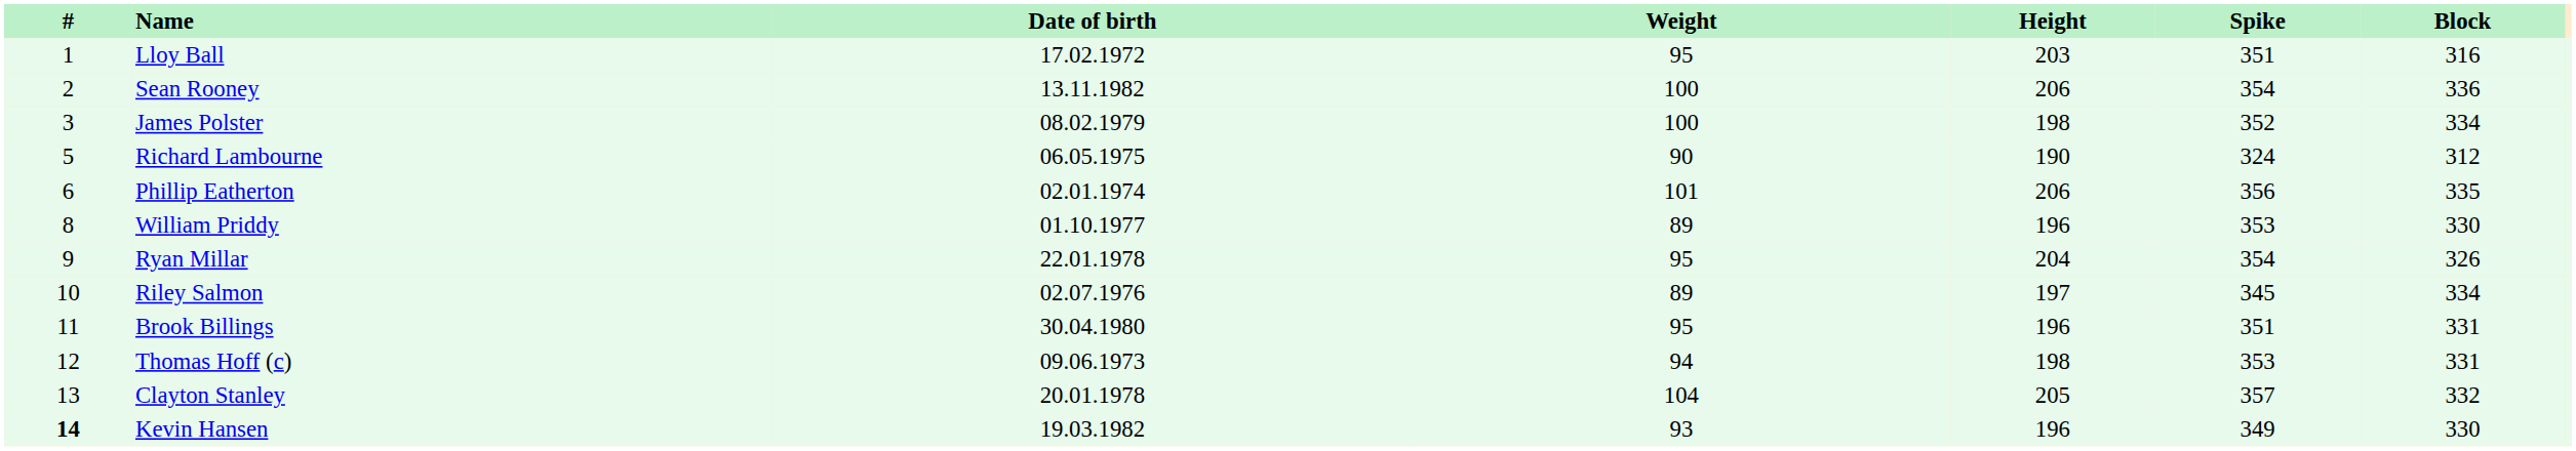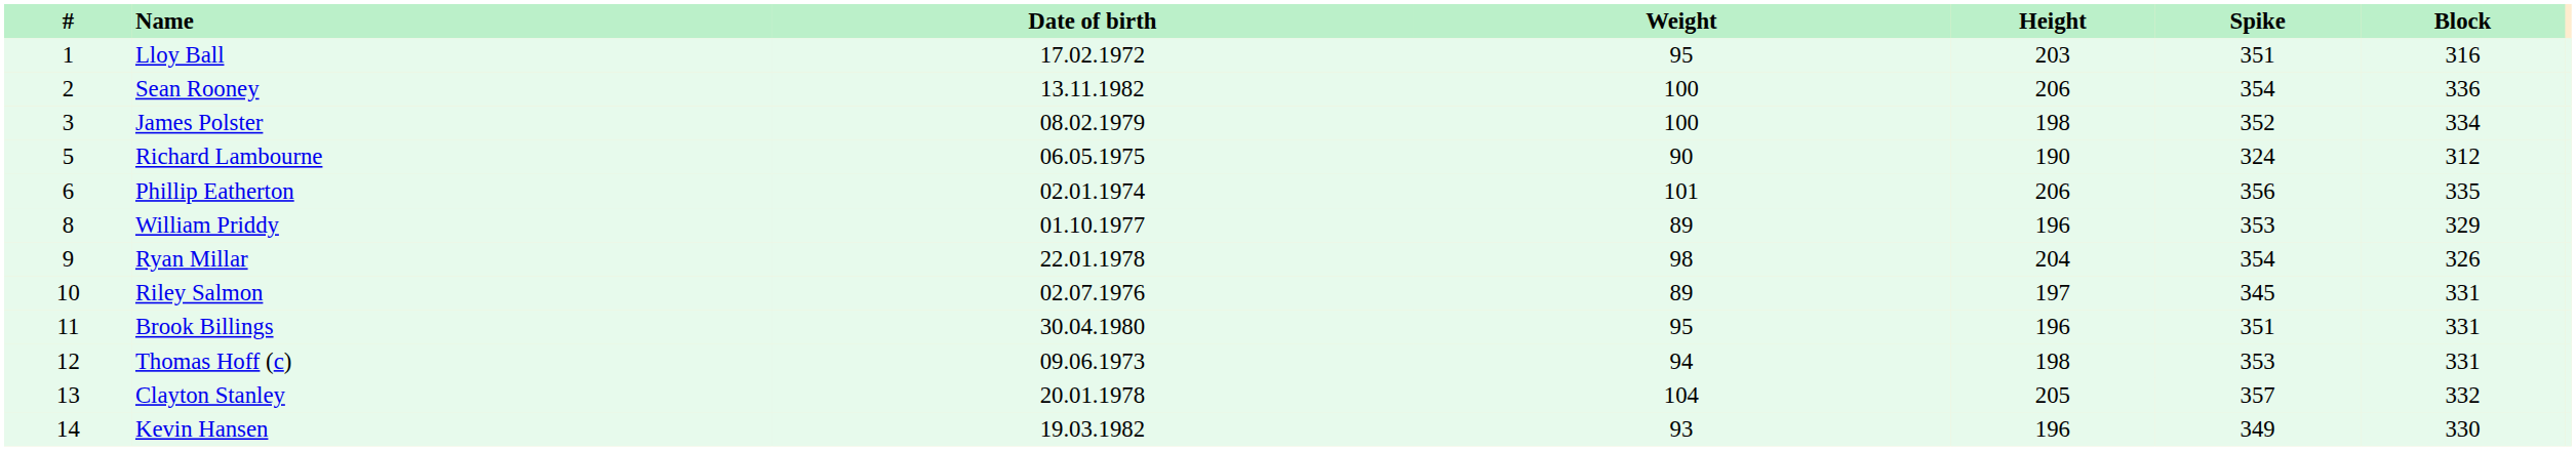 <table border=0 cellpadding=2 cellspacing=0  |- bgcolor=#FFECCE style="text-align:center; font-size:90%;" width=100%>
 <tr bgcolor=#BBF0C9>
 <th width=5%>#</th>
 <th width=25% align=left>Name</th>
 <th width=25%>Date of birth</th>
 <th width=21%>Weight</th>
 <th width=8%>Height</th>
 <th width=8%>Spike</th>
 <th width=8%>Block</th>
 </tr>
 <tr bgcolor=#E7FAEC>
 <td>1</td>
 <td align=left><a href='#'>Lloy Ball</a></td>
 <td>17.02.1972</td>
 <td>95</td>
 <td>203</td>
 <td>351</td>
 <td>316</td>
 <td></td>
 </tr>
 <tr bgcolor=#E7FAEC>
 <td>2</td>
 <td align=left><a href='#'>Sean Rooney</a></td>
 <td>13.11.1982</td>
 <td>100</td>
 <td>206</td>
 <td>354</td>
 <td>336</td>
 <td></td>
 </tr>
 <tr bgcolor=#E7FAEC>
 <td>3</td>
 <td align=left><a href='#'>James Polster</a></td>
 <td>08.02.1979</td>
 <td>100</td>
 <td>198</td>
 <td>352</td>
 <td>334</td>
 <td></td>
 </tr>
 <tr bgcolor=#E7FAEC>
 <td>5</td>
 <td align=left><a href='#'>Richard Lambourne</a></td>
 <td>06.05.1975</td>
 <td>90</td>
 <td>190</td>
 <td>324</td>
 <td>312</td>
 <td></td>
 </tr>
 <tr bgcolor=#E7FAEC>
 <td>6</td>
 <td align=left><a href='#'>Phillip Eatherton</a></td>
 <td>02.01.1974</td>
 <td>101</td>
 <td>206</td>
 <td>356</td>
 <td>335</td>
 <td></td>
 </tr>
 <tr bgcolor=#E7FAEC>
 <td>8</td>
 <td align=left><a href='#'>William Priddy</a></td>
 <td>01.10.1977</td>
 <td>89</td>
 <td>196</td>
 <td>353</td>
-<td>330</td>
+<td>329</td>
 <td></td>
 </tr>
 <tr bgcolor=#E7FAEC>
 <td>9</td>
 <td align=left><a href='#'>Ryan Millar</a></td>
 <td>22.01.1978</td>
-<td>95</td>
+<td>98</td>
 <td>204</td>
 <td>354</td>
 <td>326</td>
 <td></td>
 </tr>
 <tr bgcolor=#E7FAEC>
 <td>10</td>
 <td align=left><a href='#'>Riley Salmon</a></td>
 <td>02.07.1976</td>
 <td>89</td>
 <td>197</td>
 <td>345</td>
-<td>334</td>
+<td>331</td>
 <td></td>
 </tr>
 <tr bgcolor=#E7FAEC>
 <td>11</td>
 <td align=left><a href='#'>Brook Billings</a></td>
 <td>30.04.1980</td>
 <td>95</td>
 <td>196</td>
 <td>351</td>
 <td>331</td>
 <td></td>
 </tr>
 <tr bgcolor=#E7FAEC>
 <td>12</td>
 <td align=left><a href='#'>Thomas Hoff</a> (<a href='#'>c</a>)</td>
 <td>09.06.1973</td>
 <td>94</td>
 <td>198</td>
 <td>353</td>
 <td>331</td>
 <td></td>
 </tr>
 <tr bgcolor=#E7FAEC>
 <td>13</td>
 <td align=left><a href='#'>Clayton Stanley</a></td>
 <td>20.01.1978</td>
 <td>104</td>
 <td>205</td>
 <td>357</td>
 <td>332</td>
 <td></td>
 </tr>
 <tr bgcolor=#E7FAEC>
-<td><strong>14</strong></td>
+<td>14</td>
 <td align=left><a href='#'>Kevin Hansen</a></td>
 <td>19.03.1982</td>
 <td>93</td>
 <td>196</td>
 <td>349</td>
 <td>330</td>
 <td></td>
 </tr>
 </table>
